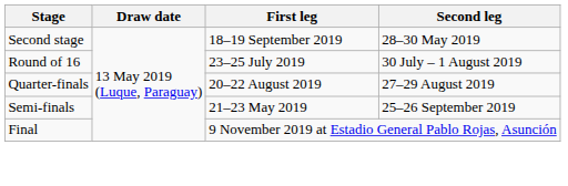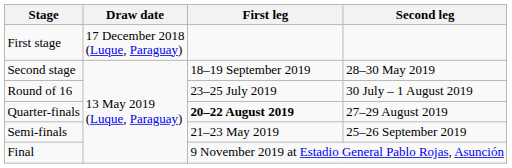 <table class="wikitable">
 <tr>
 <th>Stage</th>
 <th>Draw date</th>
 <th>First leg</th>
 <th>Second leg</th>
+</tr>
+<tr>
+<td>First stage</td>
+<td>17 December 2018<br>(<a href='#'>Luque</a>, <a href='#'>Paraguay</a>)</td>
+<td></td>
+<td></td>
 </tr>
 <tr>
 <td>Second stage</td>
 <td rowspan=5>13 May 2019<br>(<a href='#'>Luque</a>, <a href='#'>Paraguay</a>)</td>
 <td>18–19 September 2019</td>
 <td>28–30 May 2019</td>
 </tr>
 <tr>
 <td>Round of 16</td>
 <td>23–25 July 2019</td>
 <td>30 July – 1 August 2019</td>
 </tr>
 <tr>
 <td>Quarter-finals</td>
-<td>20–22 August 2019</td>
+<td><strong>20–22 August 2019</strong></td>
 <td>27–29 August 2019</td>
 </tr>
 <tr>
 <td>Semi-finals</td>
 <td>21–23 May 2019</td>
 <td>25–26 September 2019</td>
 </tr>
 <tr>
 <td>Final</td>
 <td colspan=2>9 November 2019 at <a href='#'>Estadio General Pablo Rojas</a>, <a href='#'>Asunción</a></td>
 </tr>
 </table>
